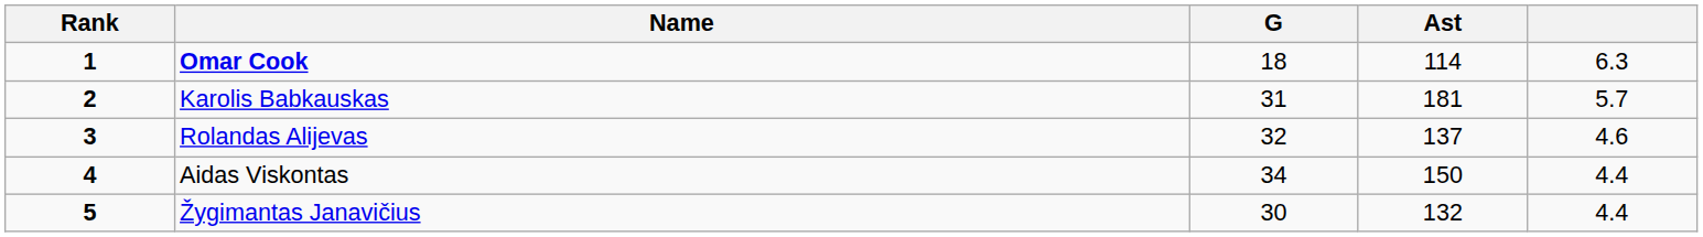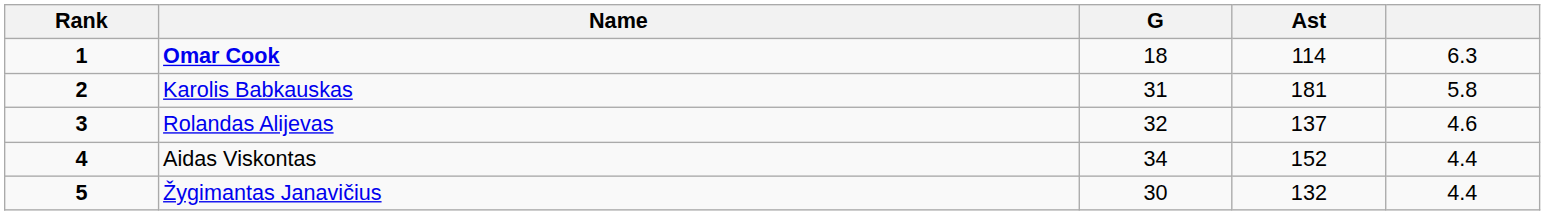 <table class="wikitable" style="width:90%;">
 <tr>
 <th style="width:10%;">Rank</th>
 <th style="width:60%;">Name</th>
 <th style="width:10%;">G</th>
 <th style="width:10%;">Ast</th>
 <th style="width:10%;"></th>
 </tr>
 <tr align=center>
 <td><strong>1</strong></td>
 <td align=left> <strong><a href='#'>Omar Cook</a></strong></td>
 <td>18</td>
 <td>114</td>
 <td>6.3</td>
 </tr>
 <tr align=center>
 <td><strong>2</strong></td>
 <td align=left> <a href='#'>Karolis Babkauskas</a></td>
 <td>31</td>
 <td>181</td>
-<td>5.7</td>
+<td>5.8</td>
 </tr>
 <tr align=center>
 <td><strong>3</strong></td>
 <td align=left> <a href='#'>Rolandas Alijevas</a></td>
 <td>32</td>
 <td>137</td>
 <td>4.6</td>
 </tr>
 <tr align=center>
 <td><strong>4</strong></td>
 <td align=left> Aidas Viskontas</td>
 <td>34</td>
-<td>150</td>
+<td>152</td>
 <td>4.4</td>
 </tr>
 <tr align=center>
 <td><strong>5</strong></td>
 <td align=left> <a href='#'>Žygimantas Janavičius</a></td>
 <td>30</td>
 <td>132</td>
 <td>4.4</td>
 </tr>
 </table>
